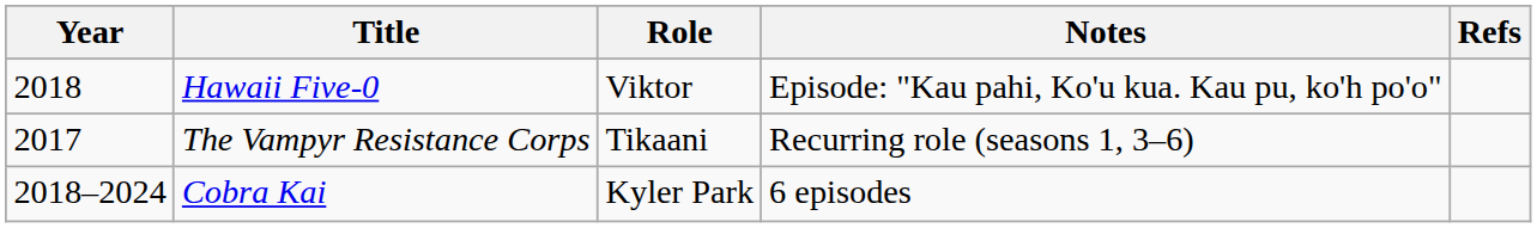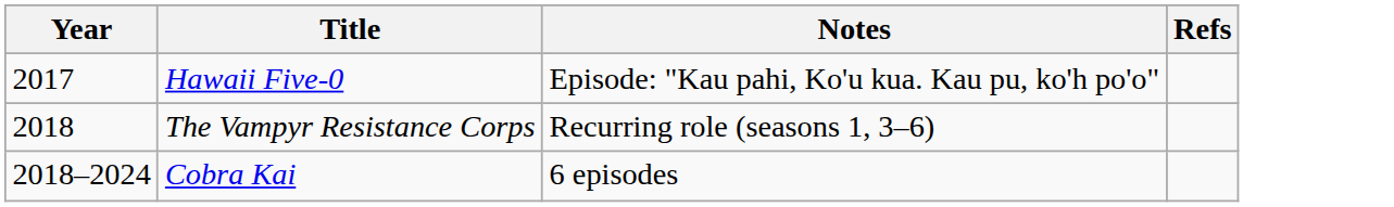 <table class="wikitable sortable">
 <tr>
 <th>Year</th>
 <th>Title</th>
-<th>Role</th>
 <th>Notes</th>
 <th class="unsortable">Refs</th>
 </tr>
 <tr>
-<td>2018</td>
+<td>2017</td>
 <td><em><a href='#'>Hawaii Five-0</a></em></td>
-<td>Viktor</td>
 <td>Episode: "Kau pahi, Ko'u kua. Kau pu, ko'h po'o"</td>
 <td></td>
 </tr>
 <tr>
-<td>2017</td>
+<td>2018</td>
 <td><em> The Vampyr Resistance Corps</em></td>
-<td>Tikaani</td>
 <td>Recurring role (seasons 1, 3–6)</td>
 <td></td>
 </tr>
 <tr>
 <td>2018–2024</td>
 <td><em><a href='#'>Cobra Kai</a></em></td>
-<td>Kyler Park</td>
 <td>6 episodes</td>
 <td></td>
 </tr>
 </table>
